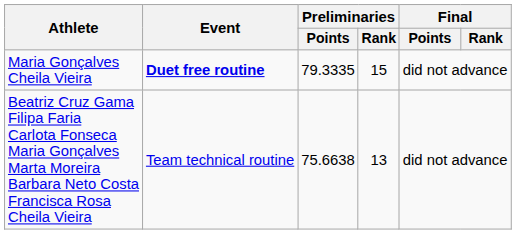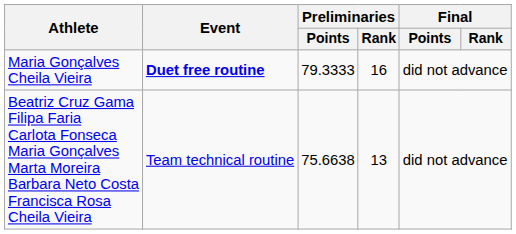 <table class="wikitable" style="font-size:90%">
 <tr>
 <th rowspan="2">Athlete</th>
 <th rowspan="2">Event</th>
 <th colspan="2">Preliminaries</th>
 <th colspan="2">Final</th>
 </tr>
 <tr style="font-size:95%">
 <th>Points</th>
 <th>Rank</th>
 <th>Points</th>
 <th>Rank</th>
 </tr>
 <tr align="center">
 <td align="left"><a href='#'>Maria Gonçalves</a><br><a href='#'>Cheila Vieira</a></td>
 <td align="left"><strong><a href='#'>Duet free routine</a></strong></td>
-<td>79.3335</td>
-<td>15</td>
+<td>79.3333</td>
+<td>16</td>
 <td colspan=2>did not advance</td>
 </tr>
 <tr align="center">
 <td align="left"><a href='#'>Beatriz Cruz Gama</a><br><a href='#'>Filipa Faria</a><br><a href='#'>Carlota Fonseca</a><br><a href='#'>Maria Gonçalves</a><br><a href='#'>Marta Moreira</a><br><a href='#'>Barbara Neto Costa</a><br><a href='#'>Francisca Rosa</a><br><a href='#'>Cheila Vieira</a></td>
 <td align="left"><a href='#'>Team technical routine</a></td>
 <td>75.6638</td>
 <td>13</td>
 <td colspan=2>did not advance</td>
 </tr>
 </table>
